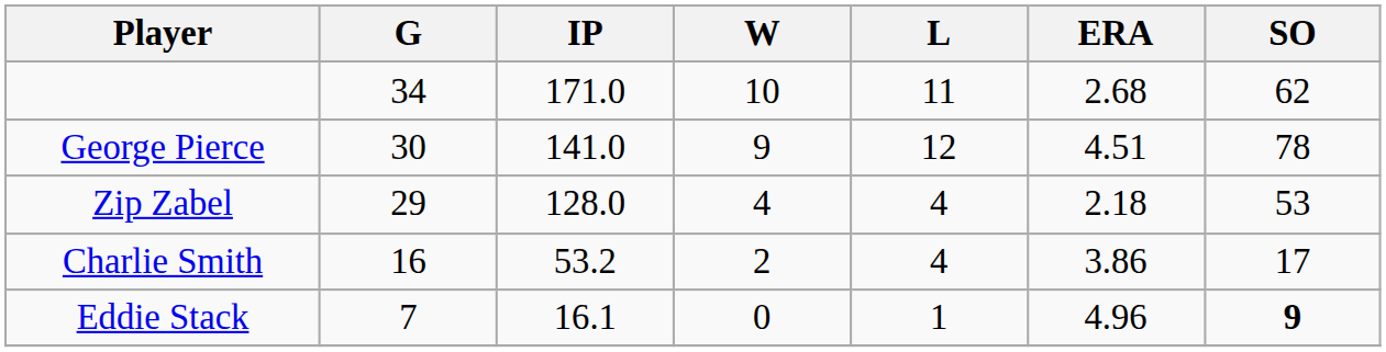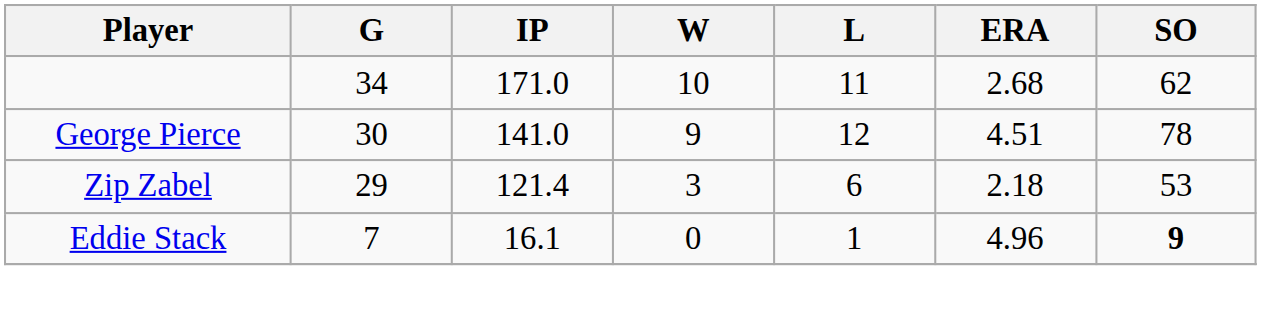 <table class="wikitable sortable">
 <tr>
 <th bgcolor="#DDDDFF" width="16%">Player</th>
 <th bgcolor="#DDDDFF" width="9%">G</th>
 <th bgcolor="#DDDDFF" width="9%">IP</th>
 <th bgcolor="#DDDDFF" width="9%">W</th>
 <th bgcolor="#DDDDFF" width="9%">L</th>
 <th bgcolor="#DDDDFF" width="9%">ERA</th>
 <th bgcolor="#DDDDFF" width="9%">SO</th>
 </tr>
 <tr align="center">
 <td></td>
 <td>34</td>
 <td>171.0</td>
 <td>10</td>
 <td>11</td>
 <td>2.68</td>
 <td>62</td>
 </tr>
 <tr align="center">
 <td><a href='#'>George Pierce</a></td>
 <td>30</td>
 <td>141.0</td>
 <td>9</td>
 <td>12</td>
 <td>4.51</td>
 <td>78</td>
 </tr>
 <tr align=center>
 <td><a href='#'>Zip Zabel</a></td>
 <td>29</td>
-<td>128.0</td>
-<td>4</td>
-<td>4</td>
+<td>121.4</td>
+<td>3</td>
+<td>6</td>
 <td>2.18</td>
 <td>53</td>
-</tr>
-<tr align=center>
-<td><a href='#'>Charlie Smith</a></td>
-<td>16</td>
-<td>53.2</td>
-<td>2</td>
-<td>4</td>
-<td>3.86</td>
-<td>17</td>
 </tr>
 <tr align=center>
 <td><a href='#'>Eddie Stack</a></td>
 <td>7</td>
 <td>16.1</td>
 <td>0</td>
 <td>1</td>
 <td>4.96</td>
 <td><strong>9</strong></td>
 </tr>
 <tr align=center>
 </tr>
 </table>
